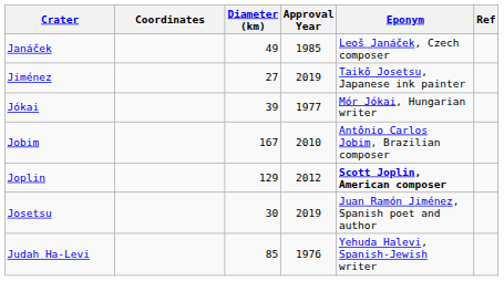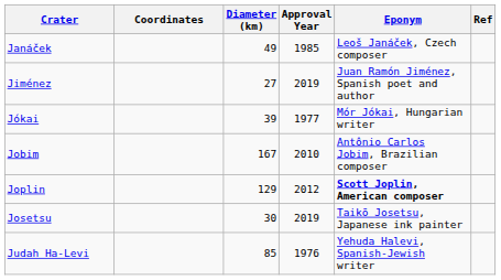 <table class="wikitable sortable" style="min-width: 90%">
 <tr>
 <th style="width:10em"><a href='#'>Crater</a></th>
 <th style="width:10em">Coordinates</th>
 <th><a href='#'>Diameter</a><br>(km)</th>
 <th>Approval<br>Year</th>
 <th class="unsortable"><a href='#'>Eponym</a></th>
 <th class="unsortable">Ref</th>
 </tr>
 <tr id="Janáček">
 <td><a href='#'>Janáček</a></td>
 <td></td>
 <td align=right>49</td>
 <td align=center>1985</td>
 <td><a href='#'>Leoš Janáček</a>, Czech composer</td>
 <td></td>
 </tr>
 <tr id="Jiménez">
 <td><a href='#'>Jiménez</a></td>
 <td></td>
 <td align=right>27</td>
 <td align=center>2019</td>
-<td><a href='#'>Taikō Josetsu</a>, Japanese ink painter</td>
+<td><a href='#'>Juan Ramón Jiménez</a>, Spanish poet and author</td>
 <td></td>
 </tr>
 <tr id="Jókai">
 <td><a href='#'>Jókai</a></td>
 <td></td>
 <td align=right>39</td>
 <td align=center>1977</td>
 <td><a href='#'>Mór Jókai</a>, Hungarian writer</td>
 <td></td>
 </tr>
 <tr id="Jobim">
 <td><a href='#'>Jobim</a></td>
 <td></td>
 <td align=right>167</td>
 <td align=center>2010</td>
 <td><a href='#'>Antônio Carlos Jobim</a>, Brazilian composer</td>
 <td></td>
 </tr>
 <tr id="Joplin">
 <td><a href='#'>Joplin</a></td>
 <td></td>
 <td align=right>129</td>
 <td align=center>2012</td>
 <td><strong><a href='#'>Scott Joplin</a>, American composer</strong></td>
 <td></td>
 </tr>
 <tr id="Josetsu">
 <td><a href='#'>Josetsu</a></td>
 <td></td>
 <td align=right>30</td>
 <td align=center>2019</td>
-<td><a href='#'>Juan Ramón Jiménez</a>, Spanish poet and author</td>
+<td><a href='#'>Taikō Josetsu</a>, Japanese ink painter</td>
 <td></td>
 </tr>
 <tr id="Judah Ha-Levi">
 <td><a href='#'>Judah Ha-Levi</a></td>
 <td></td>
 <td align=right>85</td>
 <td align=center>1976</td>
 <td><a href='#'>Yehuda Halevi</a>, <a href='#'>Spanish-Jewish</a> writer</td>
 <td></td>
 </tr>
 </table>
